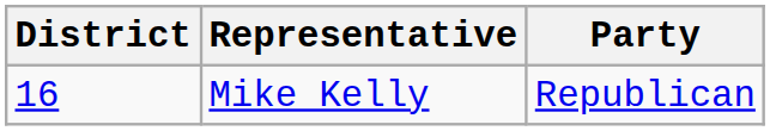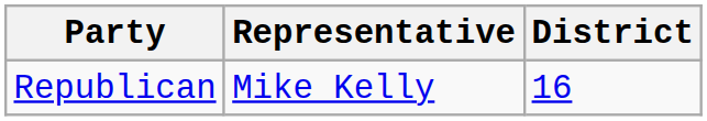 <table class="wikitable">
 <tr>
+<th>Party</th>
+<th>Representative</th>
 <th>District</th>
-<th>Representative</th>
-<th>Party</th>
 </tr>
 <tr>
+<td><a href='#'>Republican</a></td>
+<td><a href='#'>Mike Kelly</a></td>
 <td><a href='#'>16</a></td>
-<td><a href='#'>Mike Kelly</a></td>
-<td><a href='#'>Republican</a></td>
 </tr>
 </table>
